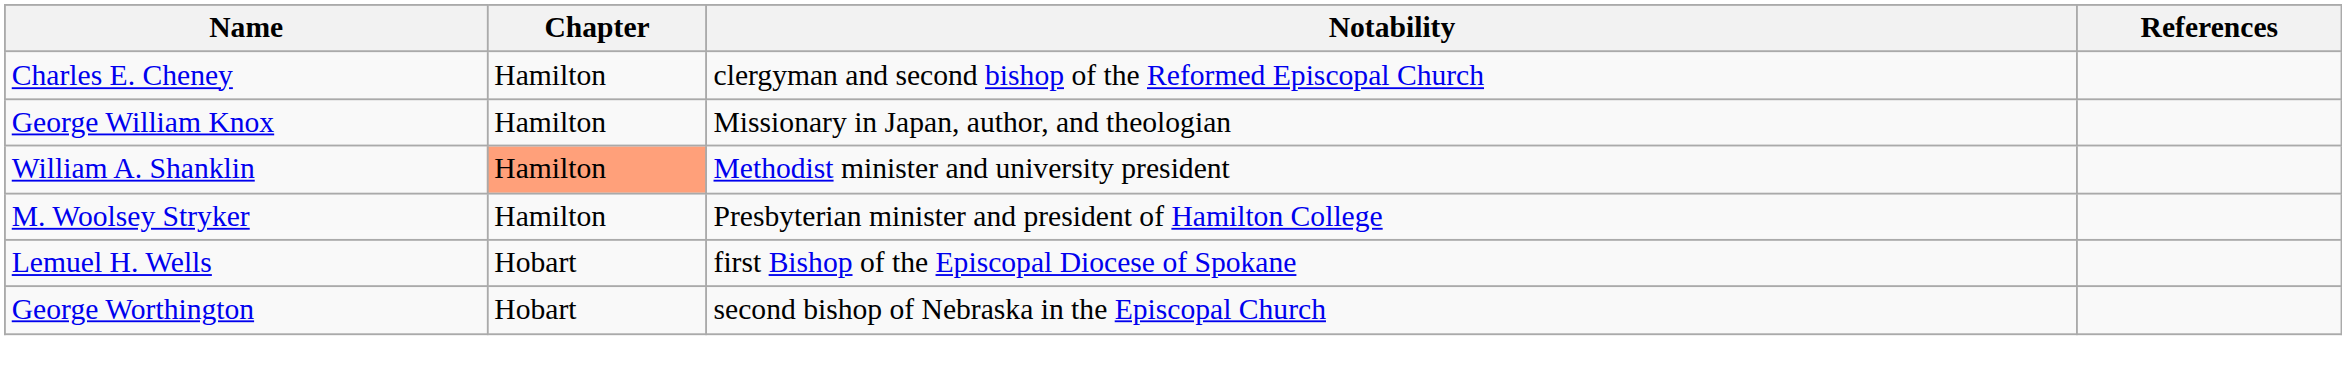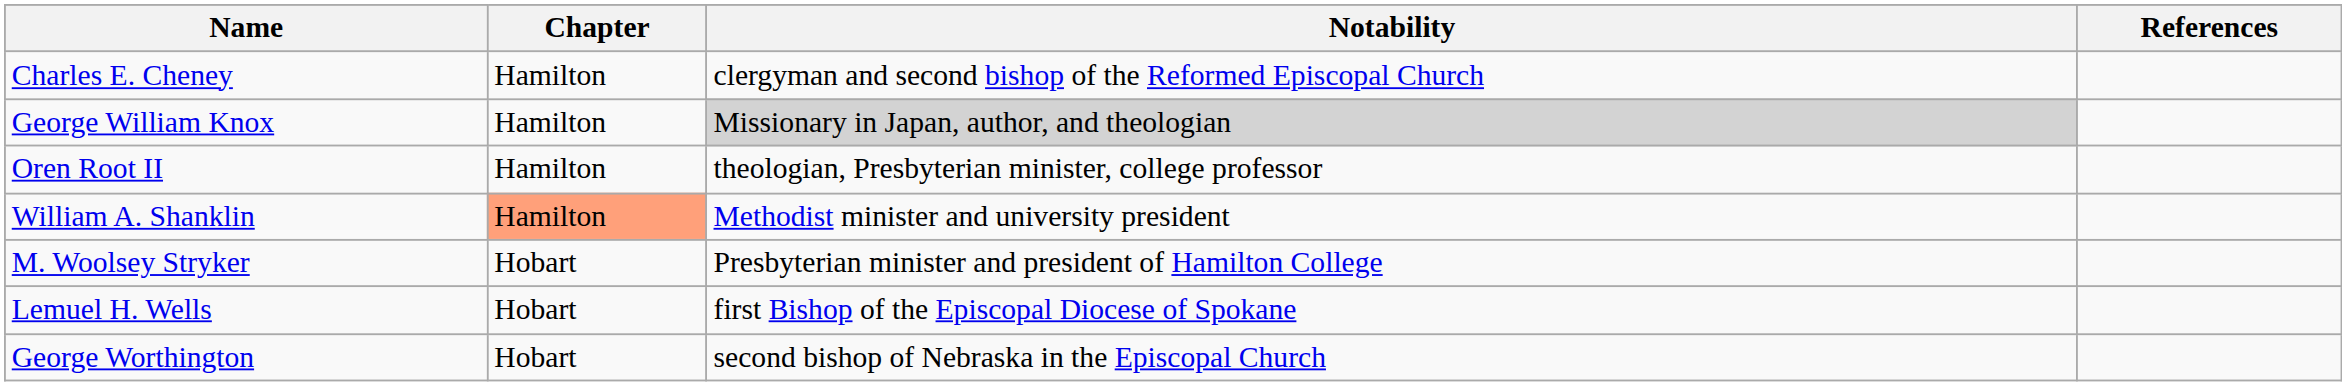 <table class="wikitable sortable" style="width:100%;">
 <tr>
 <th>Name</th>
 <th>Chapter</th>
 <th>Notability</th>
 <th>References</th>
 </tr>
 <tr>
 <td><a href='#'>Charles E. Cheney</a></td>
 <td>Hamilton</td>
 <td>clergyman and  second <a href='#'>bishop</a> of the <a href='#'>Reformed Episcopal Church</a></td>
 <td></td>
 </tr>
 <tr>
 <td><a href='#'>George William Knox</a></td>
 <td>Hamilton</td>
-<td>Missionary in Japan, author, and theologian</td>
+<td style="background: lightgrey;">Missionary in Japan, author, and theologian</td>
+<td></td>
+</tr>
+<tr>
+<td><a href='#'>Oren Root II</a></td>
+<td>Hamilton</td>
+<td>theologian, Presbyterian minister, college professor</td>
 <td></td>
 </tr>
 <tr>
 <td><a href='#'>William A. Shanklin</a></td>
 <td style="background: lightsalmon;">Hamilton</td>
 <td><a href='#'>Methodist</a> minister and university president</td>
 <td></td>
 </tr>
 <tr>
 <td><a href='#'>M. Woolsey Stryker</a></td>
-<td>Hamilton</td>
+<td>Hobart</td>
 <td>Presbyterian minister and president of <a href='#'>Hamilton College</a></td>
 <td></td>
 </tr>
 <tr>
 <td><a href='#'>Lemuel H. Wells</a></td>
 <td>Hobart</td>
 <td>first <a href='#'>Bishop</a> of the <a href='#'>Episcopal Diocese of Spokane</a></td>
 <td></td>
 </tr>
 <tr>
 <td><a href='#'>George Worthington</a></td>
 <td>Hobart</td>
 <td>second bishop of Nebraska in the <a href='#'>Episcopal Church</a></td>
 <td></td>
 </tr>
 </table>
